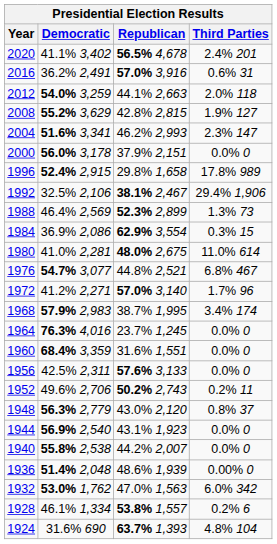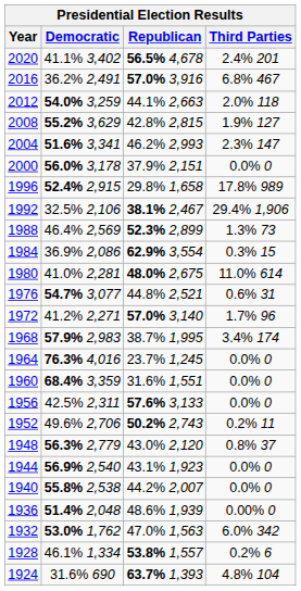 <table class="wikitable">
 <tr>
 <th colspan="4">Presidential Election Results</th>
 </tr>
 <tr>
 <th>Year</th>
 <th><a href='#'>Democratic</a></th>
 <th><a href='#'>Republican</a></th>
 <th><a href='#'>Third Parties</a></th>
 </tr>
 <tr>
 <td align="center" ><a href='#'>2020</a></td>
 <td align="center" >41.1% <em>3,402</em></td>
 <td align="center" ><strong>56.5%</strong> <em>4,678</em></td>
 <td align="center" >2.4% <em>201</em></td>
 </tr>
 <tr>
 <td align="center" ><a href='#'>2016</a></td>
 <td align="center" >36.2% <em>2,491</em></td>
 <td align="center" ><strong>57.0%</strong> <em>3,916</em></td>
-<td align="center" >0.6% <em>31</em></td>
+<td align="center" >6.8% <em>467</em></td>
 </tr>
 <tr>
 <td align="center" ><a href='#'>2012</a></td>
 <td align="center" ><strong>54.0%</strong> <em>3,259</em></td>
 <td align="center" >44.1% <em>2,663</em></td>
 <td align="center" >2.0% <em>118</em></td>
 </tr>
 <tr>
 <td align="center" ><a href='#'>2008</a></td>
 <td align="center" ><strong>55.2%</strong> <em>3,629</em></td>
 <td align="center" >42.8% <em>2,815</em></td>
 <td align="center" >1.9% <em>127</em></td>
 </tr>
 <tr>
 <td align="center" ><a href='#'>2004</a></td>
 <td align="center" ><strong>51.6%</strong> <em>3,341</em></td>
 <td align="center" >46.2% <em>2,993</em></td>
 <td align="center" >2.3% <em>147</em></td>
 </tr>
 <tr>
 <td align="center" ><a href='#'>2000</a></td>
 <td align="center" ><strong>56.0%</strong> <em>3,178</em></td>
 <td align="center" >37.9% <em>2,151</em></td>
 <td align="center" >0.0% <em>0</em></td>
 </tr>
 <tr>
 <td align="center" ><a href='#'>1996</a></td>
 <td align="center" ><strong>52.4%</strong> <em>2,915</em></td>
 <td align="center" >29.8% <em>1,658</em></td>
 <td align="center" >17.8% <em>989</em></td>
 </tr>
 <tr>
 <td align="center" ><a href='#'>1992</a></td>
 <td align="center" >32.5% <em>2,106</em></td>
 <td align="center" ><strong>38.1%</strong> <em>2,467</em></td>
 <td align="center" >29.4% <em>1,906</em></td>
 </tr>
 <tr>
 <td align="center" ><a href='#'>1988</a></td>
 <td align="center" >46.4% <em>2,569</em></td>
 <td align="center" ><strong>52.3%</strong> <em>2,899</em></td>
 <td align="center" >1.3% <em>73</em></td>
 </tr>
 <tr>
 <td align="center" ><a href='#'>1984</a></td>
 <td align="center" >36.9% <em>2,086</em></td>
 <td align="center" ><strong>62.9%</strong> <em>3,554</em></td>
 <td align="center" >0.3% <em>15</em></td>
 </tr>
 <tr>
 <td align="center" ><a href='#'>1980</a></td>
 <td align="center" >41.0% <em>2,281</em></td>
 <td align="center" ><strong>48.0%</strong> <em>2,675</em></td>
 <td align="center" >11.0% <em>614</em></td>
 </tr>
 <tr>
 <td align="center" ><a href='#'>1976</a></td>
 <td align="center" ><strong>54.7%</strong> <em>3,077</em></td>
 <td align="center" >44.8% <em>2,521</em></td>
-<td align="center" >6.8% <em>467</em></td>
+<td align="center" >0.6% <em>31</em></td>
 </tr>
 <tr>
 <td align="center" ><a href='#'>1972</a></td>
 <td align="center" >41.2% <em>2,271</em></td>
 <td align="center" ><strong>57.0%</strong> <em>3,140</em></td>
 <td align="center" >1.7% <em>96</em></td>
 </tr>
 <tr>
 <td align="center" ><a href='#'>1968</a></td>
 <td align="center" ><strong>57.9%</strong> <em>2,983</em></td>
 <td align="center" >38.7% <em>1,995</em></td>
 <td align="center" >3.4% <em>174</em></td>
 </tr>
 <tr>
 <td align="center" ><a href='#'>1964</a></td>
 <td align="center" ><strong>76.3%</strong> <em>4,016</em></td>
 <td align="center" >23.7% <em>1,245</em></td>
 <td align="center" >0.0% <em>0</em></td>
 </tr>
 <tr>
 <td align="center" ><a href='#'>1960</a></td>
 <td align="center" ><strong>68.4%</strong> <em>3,359</em></td>
 <td align="center" >31.6% <em>1,551</em></td>
 <td align="center" >0.0% <em>0</em></td>
 </tr>
 <tr>
 <td align="center" ><a href='#'>1956</a></td>
 <td align="center" >42.5% <em>2,311</em></td>
 <td align="center" ><strong>57.6%</strong> <em>3,133</em></td>
 <td align="center" >0.0% <em>0</em></td>
 </tr>
 <tr>
 <td align="center" ><a href='#'>1952</a></td>
 <td align="center" >49.6% <em>2,706</em></td>
 <td align="center" ><strong>50.2%</strong> <em>2,743</em></td>
 <td align="center" >0.2% <em>11</em></td>
 </tr>
 <tr>
 <td align="center" ><a href='#'>1948</a></td>
 <td align="center" ><strong>56.3%</strong> <em>2,779</em></td>
 <td align="center" >43.0% <em>2,120</em></td>
 <td align="center" >0.8% <em>37</em></td>
 </tr>
 <tr>
 <td align="center" ><a href='#'>1944</a></td>
 <td align="center" ><strong>56.9%</strong> <em>2,540</em></td>
 <td align="center" >43.1% <em>1,923</em></td>
 <td align="center" >0.0% <em>0</em></td>
 </tr>
 <tr>
 <td align="center" ><a href='#'>1940</a></td>
 <td align="center" ><strong>55.8%</strong> <em>2,538</em></td>
 <td align="center" >44.2% <em>2,007</em></td>
 <td align="center" >0.0% <em>0</em></td>
 </tr>
 <tr>
 <td align="center" ><a href='#'>1936</a></td>
 <td align="center" ><strong>51.4%</strong> <em>2,048</em></td>
 <td align="center" >48.6% <em>1,939</em></td>
 <td align="center" >0.00% <em>0</em></td>
 </tr>
 <tr>
 <td align="center" ><a href='#'>1932</a></td>
 <td align="center" ><strong>53.0%</strong> <em>1,762</em></td>
 <td align="center" >47.0% <em>1,563</em></td>
 <td align="center" >6.0% <em>342</em></td>
 </tr>
 <tr>
 <td align="center" ><a href='#'>1928</a></td>
 <td align="center" >46.1% <em>1,334</em></td>
 <td align="center" ><strong>53.8%</strong> <em>1,557</em></td>
 <td align="center" >0.2% <em>6</em></td>
 </tr>
 <tr>
 <td align="center" ><a href='#'>1924</a></td>
 <td align="center" >31.6% <em>690</em></td>
 <td align="center" ><strong>63.7%</strong> <em>1,393</em></td>
 <td align="center" >4.8% <em>104</em></td>
 </tr>
 </table>
